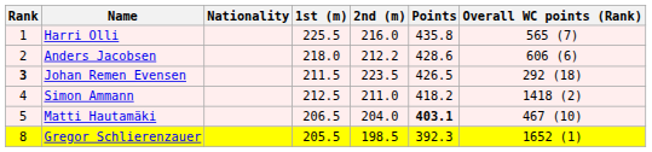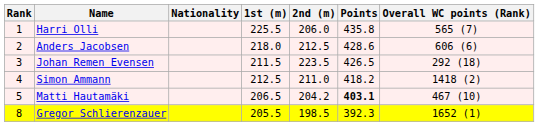 <table class="wikitable">
 <tr>
 <th align=Center>Rank</th>
 <th>Name</th>
 <th>Nationality</th>
 <th align=Center>1st (m)</th>
 <th>2nd (m)</th>
 <th>Points</th>
 <th>Overall WC points (Rank)</th>
 </tr>
 <tr style="background:#ffeeee;">
 <td align=center>1</td>
 <td align=left><a href='#'>Harri Olli</a></td>
 <td align=left></td>
 <td align=center>225.5</td>
-<td align=center>216.0</td>
+<td align=center>206.0</td>
 <td align=center>435.8</td>
 <td align=center>565 (7)</td>
 </tr>
 <tr style="background:#ffeeee;">
 <td align=center>2</td>
 <td align=left><a href='#'>Anders Jacobsen</a></td>
 <td align=left></td>
 <td align=center>218.0</td>
-<td align=center>212.2</td>
+<td align=center>212.5</td>
 <td align=center>428.6</td>
 <td align=center>606 (6)</td>
 </tr>
 <tr style="background:#ffeeee;">
-<td align=center><strong>3</strong></td>
+<td align=center>3</td>
 <td align=left><a href='#'>Johan Remen Evensen</a></td>
 <td align=left></td>
 <td align=center>211.5</td>
 <td align=center>223.5</td>
 <td align=center>426.5</td>
 <td align=center>292 (18)</td>
 </tr>
 <tr style="background:#ffeeee;">
 <td align=center>4</td>
 <td align=left><a href='#'>Simon Ammann</a></td>
 <td align=left></td>
 <td align=center>212.5</td>
 <td align=center>211.0</td>
 <td align=center>418.2</td>
 <td align=center>1418 (2)</td>
 </tr>
 <tr style="background:#ffeeee;">
 <td align=center>5</td>
 <td align=left><a href='#'>Matti Hautamäki</a></td>
 <td align=left></td>
 <td align=center>206.5</td>
-<td align=center>204.0</td>
+<td align=center>204.2</td>
 <td align=center><strong>403.1</strong></td>
 <td align=center>467 (10)</td>
 </tr>
 <tr style="background:#ffff00;">
 <td align=center>8</td>
 <td align=left><a href='#'>Gregor Schlierenzauer</a></td>
 <td align=left></td>
 <td align=center>205.5</td>
 <td align=center>198.5</td>
 <td align=center>392.3</td>
 <td align=center>1652 (1)</td>
 </tr>
 </table>
